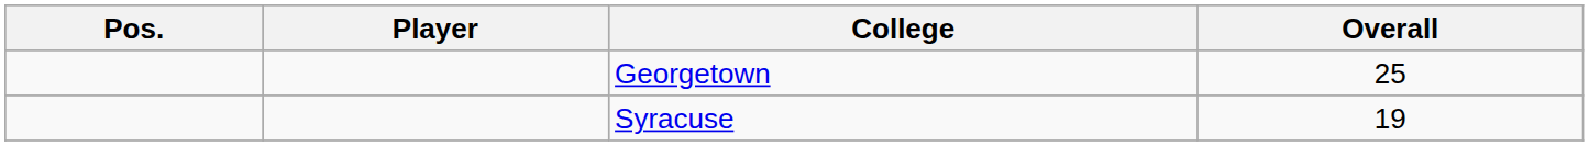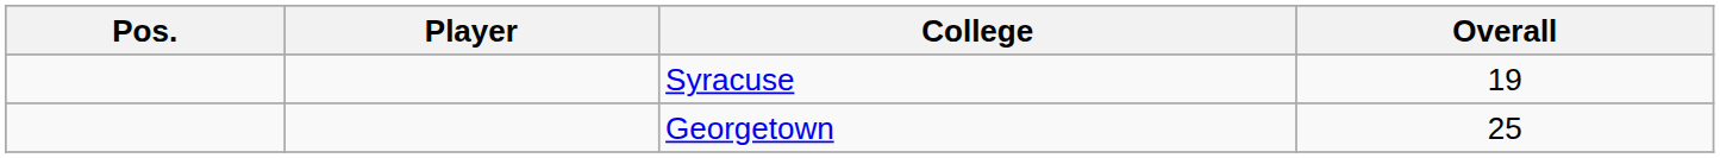 <table class="wikitable" style="width:95%; text-align:center; font-size:95%; text-align:left;">
 <tr>
 <th>Pos.</th>
 <th>Player</th>
 <th>College</th>
 <th>Overall</th>
 </tr>
 <tr>
 <td align=center></td>
 <td></td>
-<td><a href='#'>Georgetown</a></td>
-<td align=center>25</td>
+<td><a href='#'>Syracuse</a></td>
+<td align=center>19</td>
 </tr>
 <tr>
 <td align=center></td>
 <td></td>
-<td><a href='#'>Syracuse</a></td>
-<td align=center>19</td>
+<td><a href='#'>Georgetown</a></td>
+<td align=center>25</td>
 </tr>
 </table>
